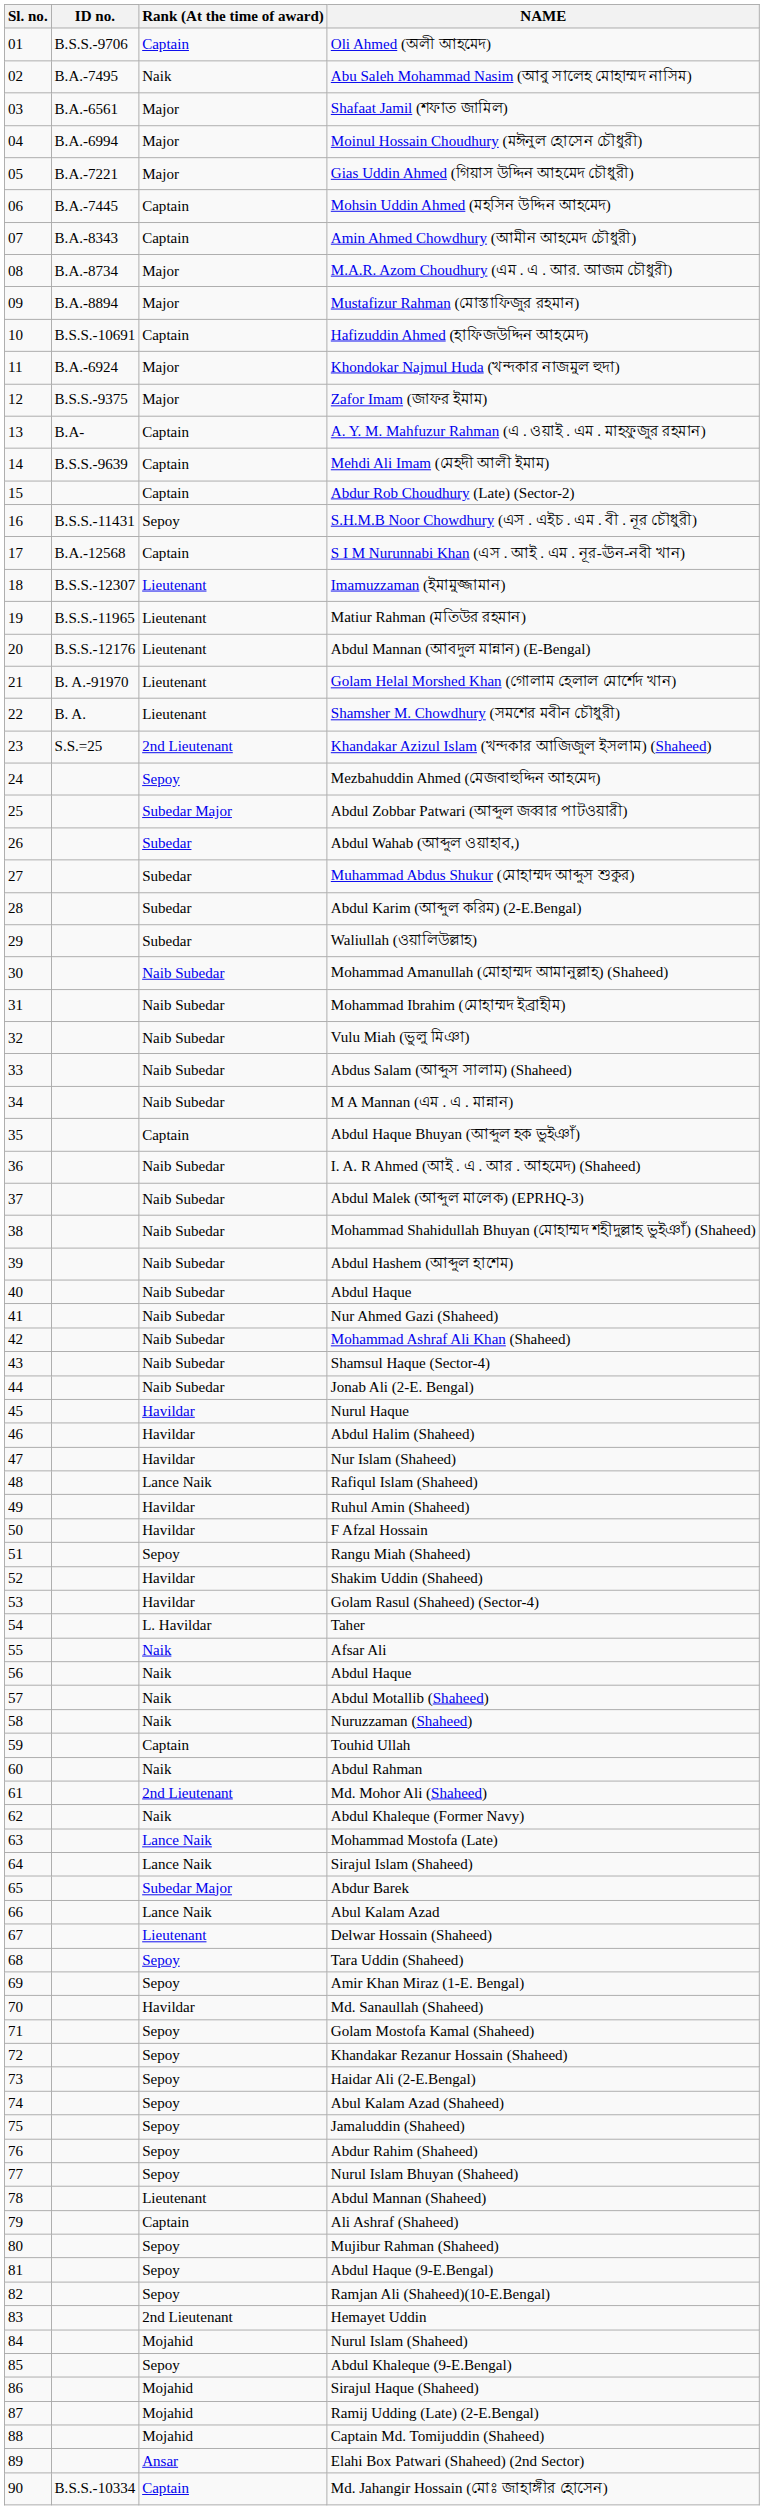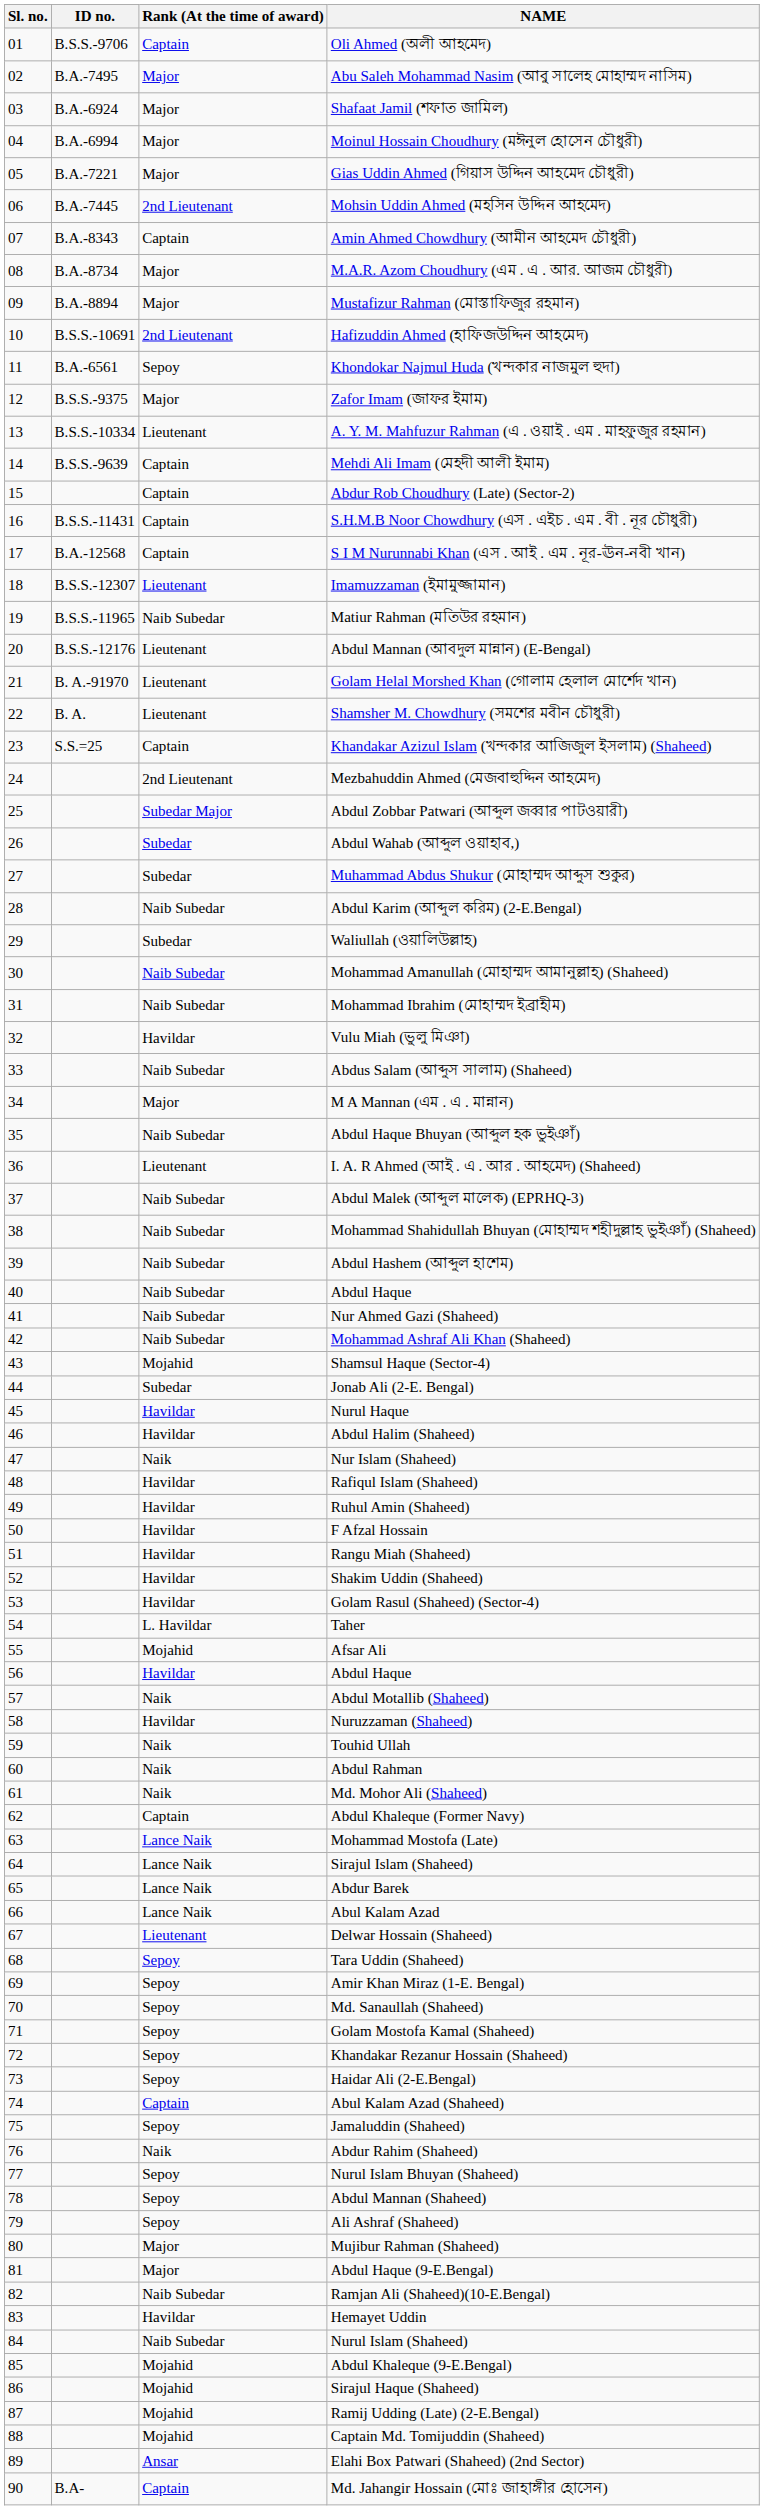 <table class ="wikitable">
 <tr>
 <th>Sl. no.</th>
 <th>ID no.</th>
 <th>Rank (At the time of award)</th>
 <th>NAME</th>
 </tr>
 <tr>
 <td>01</td>
 <td>B.S.S.-9706</td>
 <td><a href='#'>Captain</a></td>
 <td><a href='#'>Oli Ahmed</a> (অলী আহমেদ)</td>
 </tr>
 <tr>
 <td>02</td>
 <td>B.A.-7495</td>
-<td>Naik</td>
+<td><a href='#'>Major</a></td>
 <td><a href='#'>Abu Saleh Mohammad Nasim</a> (আবু সালেহ মোহাম্মদ নাসিম)</td>
 </tr>
 <tr>
 <td>03</td>
-<td>B.A.-6561</td>
+<td>B.A.-6924</td>
 <td>Major</td>
 <td><a href='#'>Shafaat Jamil</a> (শফাত জামিল)</td>
 </tr>
 <tr>
 <td>04</td>
 <td>B.A.-6994</td>
 <td>Major</td>
 <td><a href='#'>Moinul Hossain Choudhury</a> (মঈনুল হোসেন চৌধুরী)</td>
 </tr>
 <tr>
 <td>05</td>
 <td>B.A.-7221</td>
 <td>Major</td>
 <td><a href='#'>Gias Uddin Ahmed</a> (গিয়াস উদ্দিন আহমেদ চৌধুরী)</td>
 </tr>
 <tr>
 <td>06</td>
 <td>B.A.-7445</td>
-<td>Captain</td>
+<td><a href='#'>2nd Lieutenant</a></td>
 <td><a href='#'>Mohsin Uddin Ahmed</a> (মহসিন উদ্দিন আহমেদ)</td>
 </tr>
 <tr>
 <td>07</td>
 <td>B.A.-8343</td>
 <td>Captain</td>
 <td><a href='#'>Amin Ahmed Chowdhury</a> (আমীন আহমেদ চৌধুরী)</td>
 </tr>
 <tr>
 <td>08</td>
 <td>B.A.-8734</td>
 <td>Major</td>
 <td><a href='#'>M.A.R. Azom Choudhury</a> (এম . এ . আর. আজম চৌধুরী)</td>
 </tr>
 <tr>
 <td>09</td>
 <td>B.A.-8894</td>
 <td>Major</td>
 <td><a href='#'>Mustafizur Rahman</a> (মোস্তাফিজুর রহমান)</td>
 </tr>
 <tr>
 <td>10</td>
 <td>B.S.S.-10691</td>
-<td>Captain</td>
+<td><a href='#'>2nd Lieutenant</a></td>
 <td><a href='#'>Hafizuddin Ahmed</a> (হাফিজউদ্দিন আহমেদ)</td>
 </tr>
 <tr>
 <td>11</td>
-<td>B.A.-6924</td>
-<td>Major</td>
+<td>B.A.-6561</td>
+<td>Sepoy</td>
 <td><a href='#'>Khondokar Najmul Huda</a> (খন্দকার নাজমুল হুদা)</td>
 </tr>
 <tr>
 <td>12</td>
 <td>B.S.S.-9375</td>
 <td>Major</td>
 <td><a href='#'>Zafor Imam</a> (জাফর ইমাম)</td>
 </tr>
 <tr>
 <td>13</td>
-<td>B.A-</td>
-<td>Captain</td>
+<td>B.S.S.-10334</td>
+<td>Lieutenant</td>
 <td><a href='#'>A. Y. M. Mahfuzur Rahman</a> (এ . ওয়াই . এম . মাহফুজুর রহমান)</td>
 </tr>
 <tr>
 <td>14</td>
 <td>B.S.S.-9639</td>
 <td>Captain</td>
 <td><a href='#'>Mehdi Ali Imam</a> (মেহদী আলী ইমাম)</td>
 </tr>
 <tr>
 <td>15</td>
 <td></td>
 <td>Captain</td>
 <td><a href='#'>Abdur Rob Choudhury</a> (Late) (Sector-2)</td>
 </tr>
 <tr>
 <td>16</td>
 <td>B.S.S.-11431</td>
-<td>Sepoy</td>
+<td>Captain</td>
 <td><a href='#'>S.H.M.B Noor Chowdhury</a> (এস . এইচ . এম . বী . নূর চৌধুরী)</td>
 </tr>
 <tr>
 <td>17</td>
 <td>B.A.-12568</td>
 <td>Captain</td>
 <td><a href='#'>S I M Nurunnabi Khan</a> (এস . আই . এম . নূর-ঊন-নবী খান)</td>
 </tr>
 <tr>
 <td>18</td>
 <td>B.S.S.-12307</td>
 <td><a href='#'>Lieutenant</a></td>
 <td><a href='#'>Imamuzzaman</a> (ইমামুজ্জামান)</td>
 </tr>
 <tr>
 <td>19</td>
 <td>B.S.S.-11965</td>
-<td>Lieutenant</td>
+<td>Naib Subedar</td>
 <td>Matiur Rahman (মতিউর রহমান)</td>
 </tr>
 <tr>
 <td>20</td>
 <td>B.S.S.-12176</td>
 <td>Lieutenant</td>
 <td>Abdul Mannan (আবদুল মান্নান) (E-Bengal)</td>
 </tr>
 <tr>
 <td>21</td>
 <td>B. A.-91970</td>
 <td>Lieutenant</td>
 <td><a href='#'>Golam Helal Morshed Khan</a> (গোলাম হেলাল মোর্শেদ খান)</td>
 </tr>
 <tr>
 <td>22</td>
 <td>B. A.</td>
 <td>Lieutenant</td>
 <td><a href='#'>Shamsher M. Chowdhury</a> (সমশের মবীন চৌধুরী)</td>
 </tr>
 <tr>
 <td>23</td>
 <td>S.S.=25</td>
-<td><a href='#'>2nd Lieutenant</a></td>
+<td>Captain</td>
 <td><a href='#'>Khandakar Azizul Islam</a> (খন্দকার আজিজুল ইসলাম) (<a href='#'>Shaheed</a>)</td>
 </tr>
 <tr>
 <td>24</td>
 <td></td>
-<td><a href='#'>Sepoy</a></td>
+<td>2nd Lieutenant</td>
 <td>Mezbahuddin Ahmed (মেজবাহুদ্দিন আহমেদ)</td>
 </tr>
 <tr>
 <td>25</td>
 <td></td>
 <td><a href='#'>Subedar Major</a></td>
 <td>Abdul Zobbar Patwari (আব্দুল জব্বার পাটওয়ারী)</td>
 </tr>
 <tr>
 <td>26</td>
 <td></td>
 <td><a href='#'>Subedar</a></td>
 <td>Abdul Wahab (আব্দুল ওয়াহাব,)</td>
 </tr>
 <tr>
 <td>27</td>
 <td></td>
 <td>Subedar</td>
 <td><a href='#'>Muhammad Abdus Shukur</a> (মোহাম্মদ আব্দুস শুকুর)</td>
 </tr>
 <tr>
 <td>28</td>
 <td></td>
-<td>Subedar</td>
+<td>Naib Subedar</td>
 <td>Abdul Karim (আব্দুল করিম) (2-E.Bengal)</td>
 </tr>
 <tr>
 <td>29</td>
 <td></td>
 <td>Subedar</td>
 <td>Waliullah (ওয়ালিউল্লাহ)</td>
 </tr>
 <tr>
 <td>30</td>
 <td></td>
 <td><a href='#'>Naib Subedar</a></td>
 <td>Mohammad Amanullah (মোহাম্মদ আমানুল্লাহ) (Shaheed)</td>
 </tr>
 <tr>
 <td>31</td>
 <td></td>
 <td>Naib Subedar</td>
 <td>Mohammad Ibrahim (মোহাম্মদ ইব্রাহীম)</td>
 </tr>
 <tr>
 <td>32</td>
 <td></td>
-<td>Naib Subedar</td>
+<td>Havildar</td>
 <td>Vulu Miah (ভুলু মিঞা)</td>
 </tr>
 <tr>
 <td>33</td>
 <td></td>
 <td>Naib Subedar</td>
 <td>Abdus Salam (আব্দুস সালাম) (Shaheed)</td>
 </tr>
 <tr>
 <td>34</td>
 <td></td>
-<td>Naib Subedar</td>
+<td>Major</td>
 <td>M A Mannan (এম . এ . মান্নান)</td>
 </tr>
 <tr>
 <td>35</td>
 <td></td>
-<td>Captain</td>
+<td>Naib Subedar</td>
 <td>Abdul Haque Bhuyan (আব্দুল হক ভুইঞাঁ)</td>
 </tr>
 <tr>
 <td>36</td>
 <td></td>
-<td>Naib Subedar</td>
+<td>Lieutenant</td>
 <td>I. A. R Ahmed (আই . এ . আর . আহমেদ) (Shaheed)</td>
 </tr>
 <tr>
 <td>37</td>
 <td></td>
 <td>Naib Subedar</td>
 <td>Abdul Malek (আব্দুল মালেক) (EPRHQ-3)</td>
 </tr>
 <tr>
 <td>38</td>
 <td></td>
 <td>Naib Subedar</td>
 <td>Mohammad Shahidullah Bhuyan (মোহাম্মদ শহীদুল্লাহ ভুইঞাঁ) (Shaheed)</td>
 </tr>
 <tr>
 <td>39</td>
 <td></td>
 <td>Naib Subedar</td>
 <td>Abdul Hashem (আব্দুল হাশেম)</td>
 </tr>
 <tr>
 <td>40</td>
 <td></td>
 <td>Naib Subedar</td>
 <td>Abdul Haque</td>
 </tr>
 <tr>
 <td>41</td>
 <td></td>
 <td>Naib Subedar</td>
 <td>Nur Ahmed Gazi (Shaheed)</td>
 </tr>
 <tr>
 <td>42</td>
 <td></td>
 <td>Naib Subedar</td>
 <td><a href='#'>Mohammad Ashraf Ali Khan</a> (Shaheed)</td>
 </tr>
 <tr>
 <td>43</td>
 <td></td>
-<td>Naib Subedar</td>
+<td>Mojahid</td>
 <td>Shamsul Haque (Sector-4)</td>
 </tr>
 <tr>
 <td>44</td>
 <td></td>
-<td>Naib Subedar</td>
+<td>Subedar</td>
 <td>Jonab Ali (2-E. Bengal)</td>
 </tr>
 <tr>
 <td>45</td>
 <td></td>
 <td><a href='#'>Havildar</a></td>
 <td>Nurul Haque</td>
 </tr>
 <tr>
 <td>46</td>
 <td></td>
 <td>Havildar</td>
 <td>Abdul Halim (Shaheed)</td>
 </tr>
 <tr>
 <td>47</td>
 <td></td>
-<td>Havildar</td>
+<td>Naik</td>
 <td>Nur Islam (Shaheed)</td>
 </tr>
 <tr>
 <td>48</td>
 <td></td>
-<td>Lance Naik</td>
+<td>Havildar</td>
 <td>Rafiqul Islam (Shaheed)</td>
 </tr>
 <tr>
 <td>49</td>
 <td></td>
 <td>Havildar</td>
 <td>Ruhul Amin (Shaheed)</td>
 </tr>
 <tr>
 <td>50</td>
 <td></td>
 <td>Havildar</td>
 <td>F Afzal Hossain</td>
 </tr>
 <tr>
 <td>51</td>
 <td></td>
-<td>Sepoy</td>
+<td>Havildar</td>
 <td>Rangu Miah (Shaheed)</td>
 </tr>
 <tr>
 <td>52</td>
 <td></td>
 <td>Havildar</td>
 <td>Shakim Uddin (Shaheed)</td>
 </tr>
 <tr>
 <td>53</td>
 <td></td>
 <td>Havildar</td>
 <td>Golam Rasul (Shaheed) (Sector-4)</td>
 </tr>
 <tr>
 <td>54</td>
 <td></td>
 <td>L. Havildar</td>
 <td>Taher</td>
 </tr>
 <tr>
 <td>55</td>
 <td></td>
-<td><a href='#'>Naik</a></td>
+<td>Mojahid</td>
 <td>Afsar Ali</td>
 </tr>
 <tr>
 <td>56</td>
 <td></td>
-<td>Naik</td>
+<td><a href='#'>Havildar</a></td>
 <td>Abdul Haque</td>
 </tr>
 <tr>
 <td>57</td>
 <td></td>
 <td>Naik</td>
 <td>Abdul Motallib (<a href='#'>Shaheed</a>)</td>
 </tr>
 <tr>
 <td>58</td>
 <td></td>
-<td>Naik</td>
+<td>Havildar</td>
 <td>Nuruzzaman (<a href='#'>Shaheed</a>)</td>
 </tr>
 <tr>
 <td>59</td>
 <td></td>
-<td>Captain</td>
+<td>Naik</td>
 <td>Touhid Ullah</td>
 </tr>
 <tr>
 <td>60</td>
 <td></td>
 <td>Naik</td>
 <td>Abdul Rahman</td>
 </tr>
 <tr>
 <td>61</td>
 <td></td>
-<td><a href='#'>2nd Lieutenant</a></td>
+<td>Naik</td>
 <td>Md. Mohor Ali (<a href='#'>Shaheed</a>)</td>
 </tr>
 <tr>
 <td>62</td>
 <td></td>
-<td>Naik</td>
+<td>Captain</td>
 <td>Abdul Khaleque (Former Navy)</td>
 </tr>
 <tr>
 <td>63</td>
 <td></td>
 <td><a href='#'>Lance Naik</a></td>
 <td>Mohammad Mostofa (Late)</td>
 </tr>
 <tr>
 <td>64</td>
 <td></td>
 <td>Lance Naik</td>
 <td>Sirajul Islam (Shaheed)</td>
 </tr>
 <tr>
 <td>65</td>
 <td></td>
-<td><a href='#'>Subedar Major</a></td>
+<td>Lance Naik</td>
 <td>Abdur Barek</td>
 </tr>
 <tr>
 <td>66</td>
 <td></td>
 <td>Lance Naik</td>
 <td>Abul Kalam Azad</td>
 </tr>
 <tr>
 <td>67</td>
 <td></td>
 <td><a href='#'>Lieutenant</a></td>
 <td>Delwar Hossain (Shaheed)</td>
 </tr>
 <tr>
 <td>68</td>
 <td></td>
 <td><a href='#'>Sepoy</a></td>
 <td>Tara Uddin (Shaheed)</td>
 </tr>
 <tr>
 <td>69</td>
 <td></td>
 <td>Sepoy</td>
 <td>Amir Khan Miraz (1-E. Bengal)</td>
 </tr>
 <tr>
 <td>70</td>
 <td></td>
-<td>Havildar</td>
+<td>Sepoy</td>
 <td>Md. Sanaullah (Shaheed)</td>
 </tr>
 <tr>
 <td>71</td>
 <td></td>
 <td>Sepoy</td>
 <td>Golam Mostofa Kamal (Shaheed)</td>
 </tr>
 <tr>
 <td>72</td>
 <td></td>
 <td>Sepoy</td>
 <td>Khandakar Rezanur Hossain (Shaheed)</td>
 </tr>
 <tr>
 <td>73</td>
 <td></td>
 <td>Sepoy</td>
 <td>Haidar Ali (2-E.Bengal)</td>
 </tr>
 <tr>
 <td>74</td>
 <td></td>
-<td>Sepoy</td>
+<td><a href='#'>Captain</a></td>
 <td>Abul Kalam Azad (Shaheed)</td>
 </tr>
 <tr>
 <td>75</td>
 <td></td>
 <td>Sepoy</td>
 <td>Jamaluddin (Shaheed)</td>
 </tr>
 <tr>
 <td>76</td>
 <td></td>
-<td>Sepoy</td>
+<td>Naik</td>
 <td>Abdur Rahim (Shaheed)</td>
 </tr>
 <tr>
 <td>77</td>
 <td></td>
 <td>Sepoy</td>
 <td>Nurul Islam Bhuyan (Shaheed)</td>
 </tr>
 <tr>
 <td>78</td>
 <td></td>
-<td>Lieutenant</td>
+<td>Sepoy</td>
 <td>Abdul Mannan (Shaheed)</td>
 </tr>
 <tr>
 <td>79</td>
 <td></td>
-<td>Captain</td>
+<td>Sepoy</td>
 <td>Ali Ashraf (Shaheed)</td>
 </tr>
 <tr>
 <td>80</td>
 <td></td>
-<td>Sepoy</td>
+<td>Major</td>
 <td>Mujibur Rahman (Shaheed)</td>
 </tr>
 <tr>
 <td>81</td>
 <td></td>
-<td>Sepoy</td>
+<td>Major</td>
 <td>Abdul Haque (9-E.Bengal)</td>
 </tr>
 <tr>
 <td>82</td>
 <td></td>
-<td>Sepoy</td>
+<td>Naib Subedar</td>
 <td>Ramjan Ali (Shaheed)(10-E.Bengal)</td>
 </tr>
 <tr>
 <td>83</td>
 <td></td>
-<td>2nd Lieutenant</td>
+<td>Havildar</td>
 <td>Hemayet Uddin</td>
 </tr>
 <tr>
 <td>84</td>
 <td></td>
-<td>Mojahid</td>
+<td>Naib Subedar</td>
 <td>Nurul Islam (Shaheed)</td>
 </tr>
 <tr>
 <td>85</td>
 <td></td>
-<td>Sepoy</td>
+<td>Mojahid</td>
 <td>Abdul Khaleque (9-E.Bengal)</td>
 </tr>
 <tr>
 <td>86</td>
 <td></td>
 <td>Mojahid</td>
 <td>Sirajul Haque (Shaheed)</td>
 </tr>
 <tr>
 <td>87</td>
 <td></td>
 <td>Mojahid</td>
 <td>Ramij Udding (Late) (2-E.Bengal)</td>
 </tr>
 <tr>
 <td>88</td>
 <td></td>
 <td>Mojahid</td>
 <td>Captain Md. Tomijuddin (Shaheed)</td>
 </tr>
 <tr>
 <td>89</td>
 <td></td>
 <td><a href='#'>Ansar</a></td>
 <td>Elahi Box Patwari (Shaheed) (2nd Sector)</td>
 </tr>
 <tr>
 <td>90</td>
-<td>B.S.S.-10334</td>
+<td>B.A-</td>
 <td><a href='#'>Captain</a></td>
 <td>Md. Jahangir Hossain (মোঃ জাহাঙ্গীর হোসেন)</td>
 </tr>
 </table>
